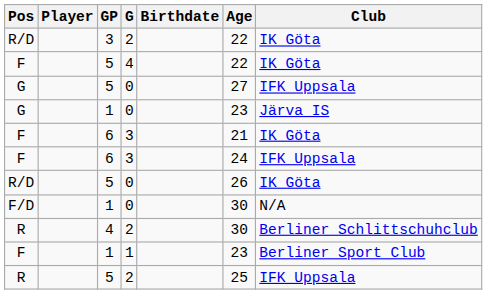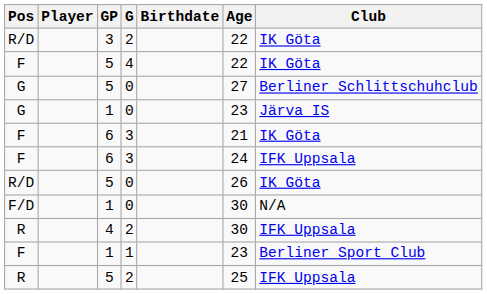 <table width=auto class="wikitable sortable" style="text-align:center;">
 <tr>
 <th>Pos</th>
 <th>Player</th>
 <th>GP</th>
 <th>G</th>
 <th>Birthdate</th>
 <th>Age</th>
 <th>Club</th>
 </tr>
 <tr>
 <td>R/D</td>
 <td align="left"></td>
 <td>3</td>
 <td>2</td>
 <td align="right"></td>
 <td>22</td>
 <td align="left"> <a href='#'>IK Göta</a></td>
 </tr>
 <tr>
 <td>F</td>
 <td align="left"></td>
 <td>5</td>
 <td>4</td>
 <td align="right"></td>
 <td>22</td>
 <td align="left"> <a href='#'>IK Göta</a></td>
 </tr>
 <tr>
 <td>G</td>
 <td align="left"></td>
 <td>5</td>
 <td>0</td>
 <td align="right"></td>
 <td>27</td>
-<td align="left"> <a href='#'>IFK Uppsala</a></td>
+<td align="left"> <a href='#'>Berliner Schlittschuhclub</a></td>
 </tr>
 <tr>
 <td>G</td>
 <td align="left"></td>
 <td>1</td>
 <td>0</td>
 <td align="right"></td>
 <td>23</td>
 <td align="left"> <a href='#'>Järva IS</a></td>
 </tr>
 <tr>
 <td>F</td>
 <td align="left"></td>
 <td>6</td>
 <td>3</td>
 <td align="right"></td>
 <td>21</td>
 <td align="left"> <a href='#'>IK Göta</a></td>
 </tr>
 <tr>
 <td>F</td>
 <td align="left"></td>
 <td>6</td>
 <td>3</td>
 <td align="right"></td>
 <td>24</td>
 <td align="left"> <a href='#'>IFK Uppsala</a></td>
 </tr>
 <tr>
 <td>R/D</td>
 <td align="left"></td>
 <td>5</td>
 <td>0</td>
 <td align="right"></td>
 <td>26</td>
 <td align="left"> <a href='#'>IK Göta</a></td>
 </tr>
 <tr>
 <td>F/D</td>
 <td align="left"></td>
 <td>1</td>
 <td>0</td>
 <td align="right"></td>
 <td>30</td>
 <td align="left">N/A</td>
 </tr>
 <tr>
 <td>R</td>
 <td align="left"></td>
 <td>4</td>
 <td>2</td>
 <td align="right"></td>
 <td>30</td>
-<td align="left"> <a href='#'>Berliner Schlittschuhclub</a></td>
+<td align="left"> <a href='#'>IFK Uppsala</a></td>
 </tr>
 <tr>
 <td>F</td>
 <td align="left"></td>
 <td>1</td>
 <td>1</td>
 <td align="right"></td>
 <td>23</td>
 <td align="left"> <a href='#'>Berliner Sport Club</a></td>
 </tr>
 <tr>
 <td>R</td>
 <td align="left"></td>
 <td>5</td>
 <td>2</td>
 <td align="right"></td>
 <td>25</td>
 <td align="left"> <a href='#'>IFK Uppsala</a></td>
 </tr>
 </table>
